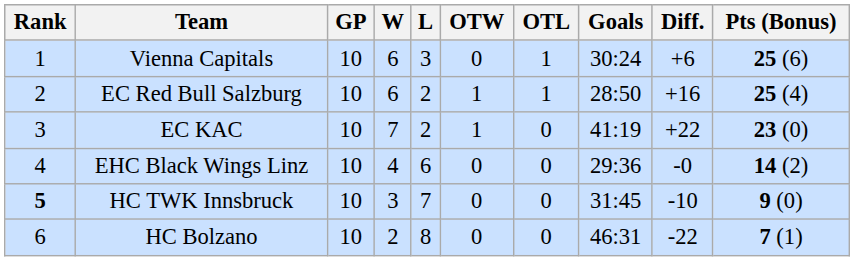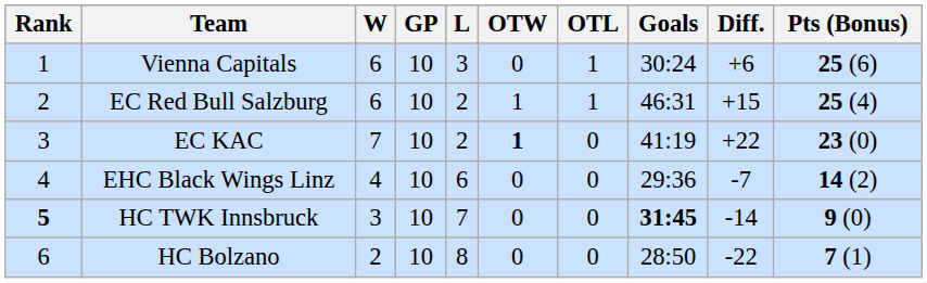 <table class="wikitable" width="600px" style="text-align: center;">
 <tr style="background-color:#c0c0c0;">
 <th>Rank</th>
 <th>Team</th>
+<th>W</th>
 <th>GP</th>
-<th>W</th>
 <th>L</th>
 <th>OTW</th>
 <th>OTL</th>
 <th>Goals</th>
 <th>Diff.</th>
 <th>Pts (Bonus)</th>
 </tr>
 <tr bgcolor="#CAE1FF">
 <td>1</td>
 <td>Vienna Capitals</td>
+<td>6</td>
 <td>10</td>
-<td>6</td>
 <td>3</td>
 <td>0</td>
 <td>1</td>
 <td>30:24</td>
 <td>+6</td>
 <td><strong>25</strong> (6)</td>
 </tr>
 <tr bgcolor="#CAE1FF">
 <td>2</td>
 <td>EC Red Bull Salzburg</td>
+<td>6</td>
 <td>10</td>
-<td>6</td>
 <td>2</td>
 <td>1</td>
 <td>1</td>
-<td>28:50</td>
-<td>+16</td>
+<td>46:31</td>
+<td>+15</td>
 <td><strong>25</strong> (4)</td>
 </tr>
 <tr bgcolor="#CAE1FF">
 <td>3</td>
 <td>EC KAC</td>
+<td>7</td>
 <td>10</td>
-<td>7</td>
 <td>2</td>
-<td>1</td>
+<td><strong>1</strong></td>
 <td>0</td>
 <td>41:19</td>
 <td>+22</td>
 <td><strong>23</strong> (0)</td>
 </tr>
 <tr bgcolor="#CAE1FF">
 <td>4</td>
 <td>EHC Black Wings Linz</td>
+<td>4</td>
 <td>10</td>
-<td>4</td>
 <td>6</td>
 <td>0</td>
 <td>0</td>
 <td>29:36</td>
-<td>-0</td>
+<td>-7</td>
 <td><strong>14</strong> (2)</td>
 </tr>
 <tr bgcolor="#CAE1FF">
 <td><strong>5</strong></td>
 <td>HC TWK Innsbruck</td>
+<td>3</td>
 <td>10</td>
-<td>3</td>
 <td>7</td>
 <td>0</td>
 <td>0</td>
-<td>31:45</td>
-<td>-10</td>
+<td><strong>31:45</strong></td>
+<td>-14</td>
 <td><strong>9</strong> (0)</td>
 </tr>
 <tr bgcolor="#CAE1FF">
 <td>6</td>
 <td>HC Bolzano</td>
+<td>2</td>
 <td>10</td>
-<td>2</td>
 <td>8</td>
 <td>0</td>
 <td>0</td>
-<td>46:31</td>
+<td>28:50</td>
 <td>-22</td>
 <td><strong>7</strong> (1)</td>
 </tr>
 </table>
